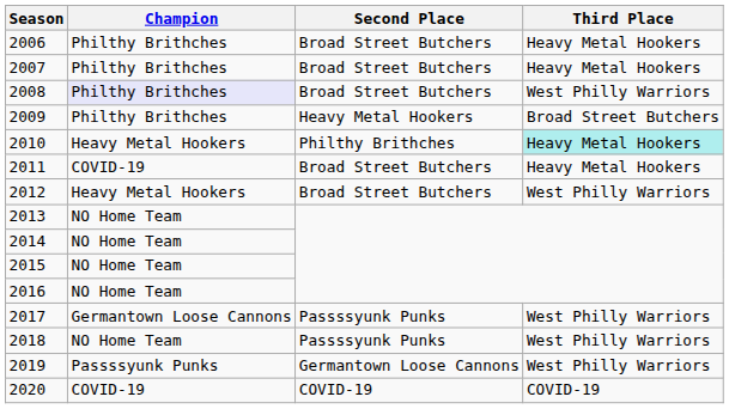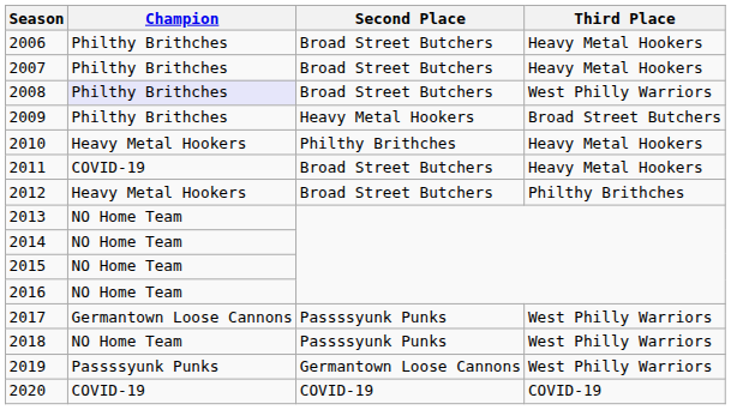 <table class="wikitable sortable">
 <tr>
 <th>Season</th>
 <th><a href='#'>Champion</a></th>
 <th>Second Place</th>
 <th>Third Place</th>
 </tr>
 <tr>
 <td>2006</td>
 <td>Philthy Brithches</td>
 <td>Broad Street Butchers</td>
 <td>Heavy Metal Hookers</td>
 </tr>
 <tr>
 <td>2007</td>
 <td>Philthy Brithches</td>
 <td>Broad Street Butchers</td>
 <td>Heavy Metal Hookers</td>
 </tr>
 <tr>
 <td>2008</td>
 <td style="background: lavender;">Philthy Brithches</td>
 <td>Broad Street Butchers</td>
 <td>West Philly Warriors</td>
 </tr>
 <tr>
 <td>2009</td>
 <td>Philthy Brithches</td>
 <td>Heavy Metal Hookers</td>
 <td>Broad Street Butchers</td>
 </tr>
 <tr>
 <td>2010</td>
 <td>Heavy Metal Hookers</td>
 <td>Philthy Brithches</td>
-<td style="background: paleturquoise;">Heavy Metal Hookers</td>
+<td>Heavy Metal Hookers</td>
 </tr>
 <tr>
 <td>2011</td>
 <td>COVID-19</td>
 <td>Broad Street Butchers</td>
 <td>Heavy Metal Hookers</td>
 </tr>
 <tr>
 <td>2012</td>
 <td>Heavy Metal Hookers</td>
 <td>Broad Street Butchers</td>
-<td>West Philly Warriors</td>
+<td>Philthy Brithches</td>
 </tr>
 <tr>
 <td>2013</td>
 <td>NO Home Team</td>
 </tr>
 <tr>
 <td>2014</td>
 <td>NO Home Team</td>
 </tr>
 <tr>
 <td>2015</td>
 <td>NO Home Team</td>
 </tr>
 <tr>
 <td>2016</td>
 <td>NO Home Team</td>
 </tr>
 <tr>
 <td>2017</td>
 <td>Germantown Loose Cannons</td>
 <td>Passssyunk Punks</td>
 <td>West Philly Warriors</td>
 </tr>
 <tr>
 <td>2018</td>
 <td>NO Home Team</td>
 <td>Passssyunk Punks</td>
 <td>West Philly Warriors</td>
 </tr>
 <tr>
 <td>2019</td>
 <td>Passssyunk Punks</td>
 <td>Germantown Loose Cannons</td>
 <td>West Philly Warriors</td>
 </tr>
 <tr>
 <td>2020</td>
 <td>COVID-19</td>
 <td>COVID-19</td>
 <td>COVID-19</td>
 </tr>
 </table>
